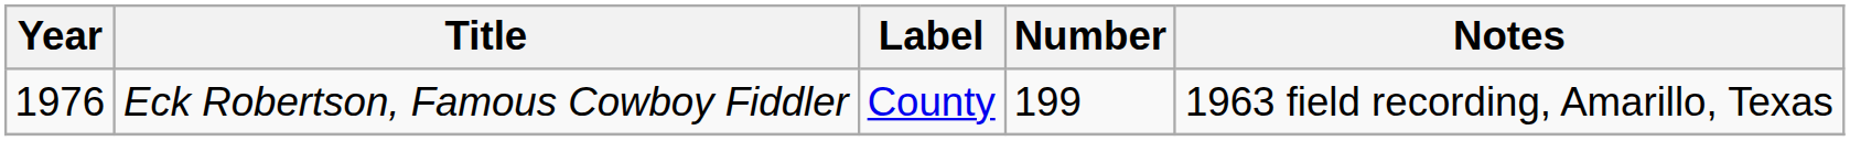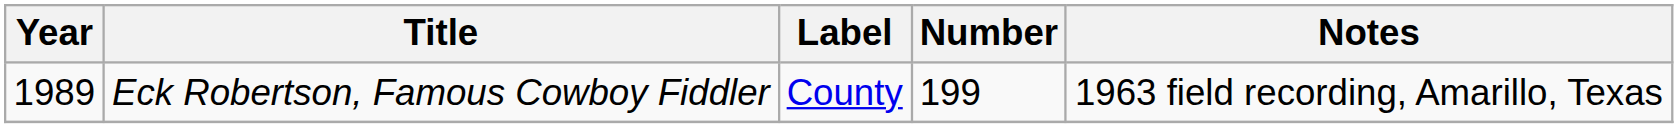 <table class="wikitable">
 <tr>
 <th>Year</th>
 <th>Title</th>
 <th>Label</th>
 <th>Number</th>
 <th>Notes</th>
 </tr>
 <tr>
-<td>1976</td>
+<td>1989</td>
 <td><em>Eck Robertson, Famous Cowboy Fiddler</em></td>
 <td><a href='#'>County</a></td>
 <td>199</td>
 <td>1963 field recording, Amarillo, Texas</td>
 </tr>
 <tr>
 </tr>
 </table>
